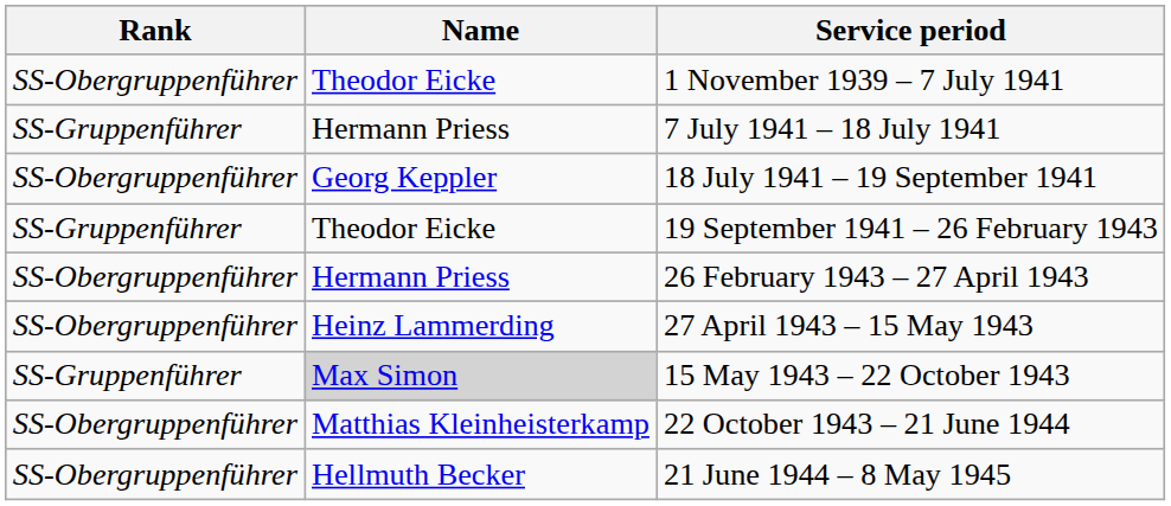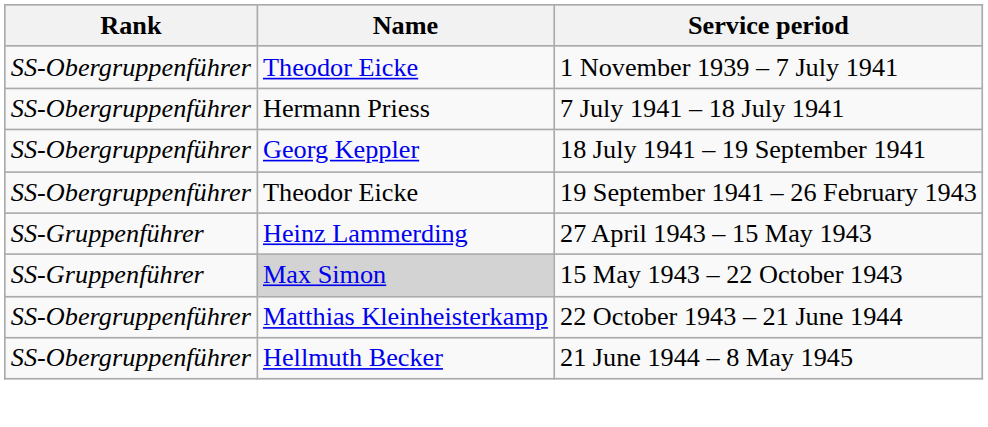 <table class="wikitable">
 <tr>
 <th>Rank</th>
 <th>Name</th>
 <th>Service period</th>
 </tr>
 <tr>
 <td><em>SS-Obergruppenführer</em></td>
 <td><a href='#'>Theodor Eicke</a></td>
 <td>1 November 1939 – 7 July 1941</td>
 </tr>
 <tr>
-<td><em>SS-Gruppenführer</em></td>
+<td><em>SS-Obergruppenführer</em></td>
 <td>Hermann Priess</td>
 <td>7 July 1941 – 18 July 1941</td>
 </tr>
 <tr>
 <td><em>SS-Obergruppenführer</em></td>
 <td><a href='#'>Georg Keppler</a></td>
 <td>18 July 1941 – 19 September 1941</td>
 </tr>
 <tr>
-<td><em>SS-Gruppenführer</em></td>
+<td><em>SS-Obergruppenführer</em></td>
 <td>Theodor Eicke</td>
 <td>19 September 1941 – 26 February 1943</td>
 </tr>
 <tr>
-<td><em>SS-Obergruppenführer</em></td>
-<td><a href='#'>Hermann Priess</a></td>
-<td>26 February 1943 – 27 April 1943</td>
-</tr>
-<tr>
-<td><em>SS-Obergruppenführer</em></td>
+<td><em>SS-Gruppenführer</em></td>
 <td><a href='#'>Heinz Lammerding</a></td>
 <td>27 April 1943 – 15 May 1943</td>
 </tr>
 <tr>
 <td><em>SS-Gruppenführer</em></td>
 <td style="background: lightgrey;"><a href='#'>Max Simon</a></td>
 <td>15 May 1943 – 22 October 1943</td>
 </tr>
 <tr>
 <td><em>SS-Obergruppenführer</em></td>
 <td><a href='#'>Matthias Kleinheisterkamp</a></td>
 <td>22 October 1943 – 21 June 1944</td>
 </tr>
 <tr>
 <td><em>SS-Obergruppenführer</em></td>
 <td><a href='#'>Hellmuth Becker</a></td>
 <td>21 June 1944 – 8 May 1945</td>
 </tr>
 </table>
